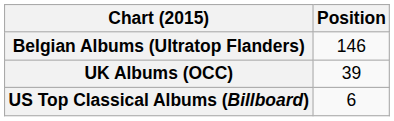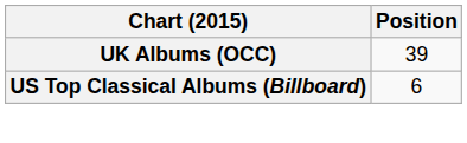 <table class="wikitable sortable plainrowheaders" style="text-align:center">
 <tr>
 <th scope="col">Chart (2015)</th>
 <th scope="col">Position</th>
-</tr>
-<tr>
-<th scope="row">Belgian Albums (Ultratop Flanders)</th>
-<td>146</td>
 </tr>
 <tr>
 <th scope="row">UK Albums (OCC)</th>
 <td>39</td>
 </tr>
 <tr>
 <th scope="row">US Top Classical Albums (<em>Billboard</em>)</th>
 <td>6</td>
 </tr>
 </table>
